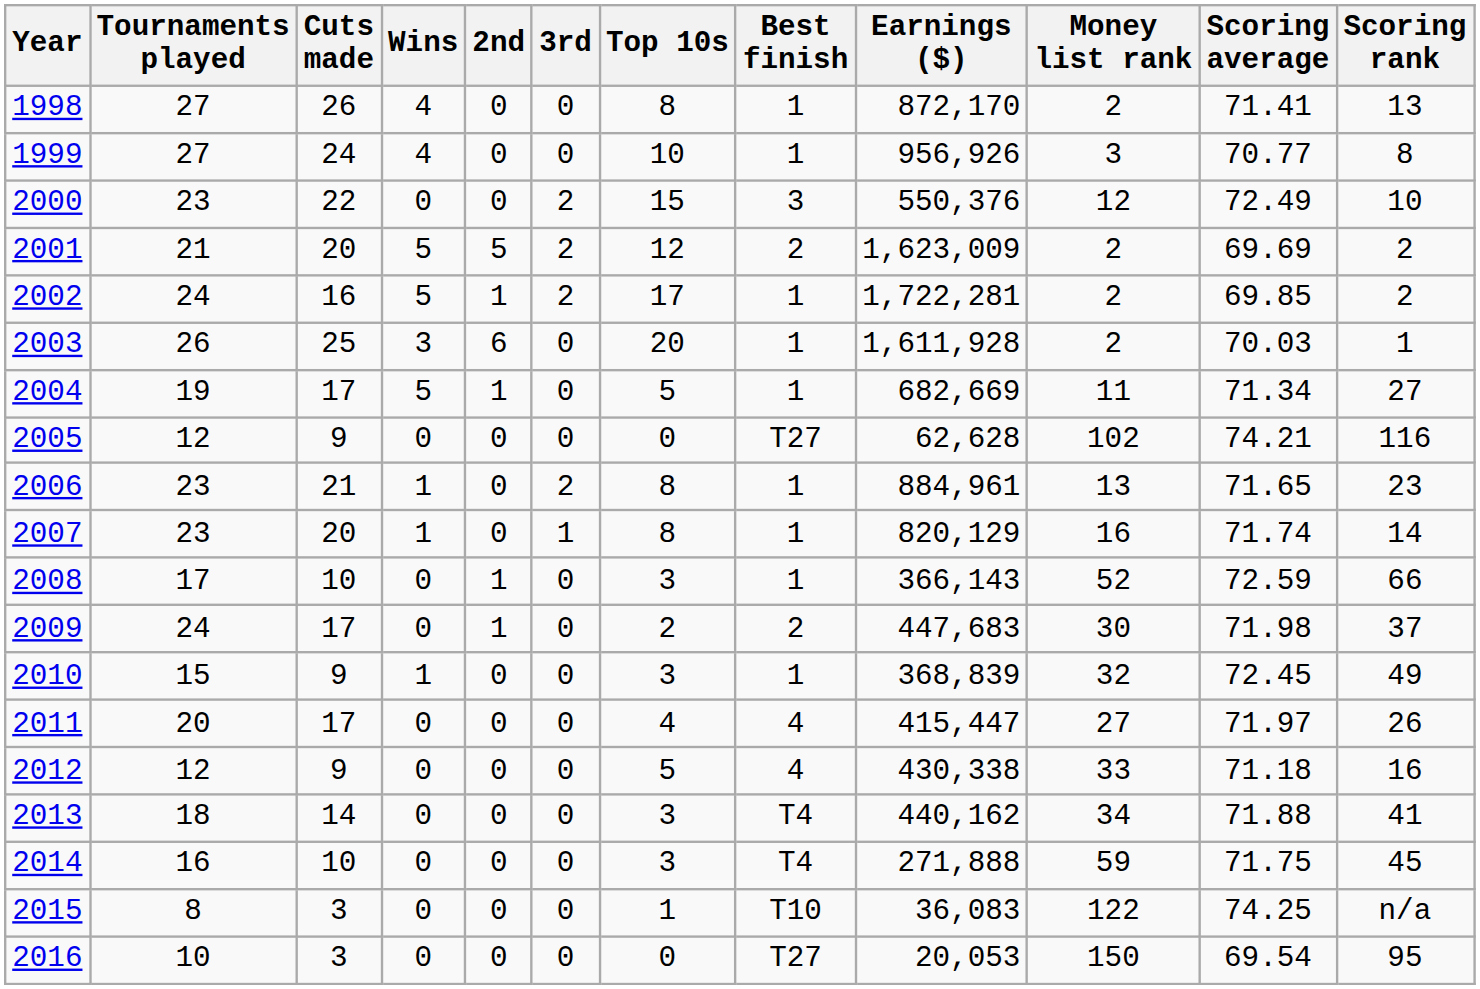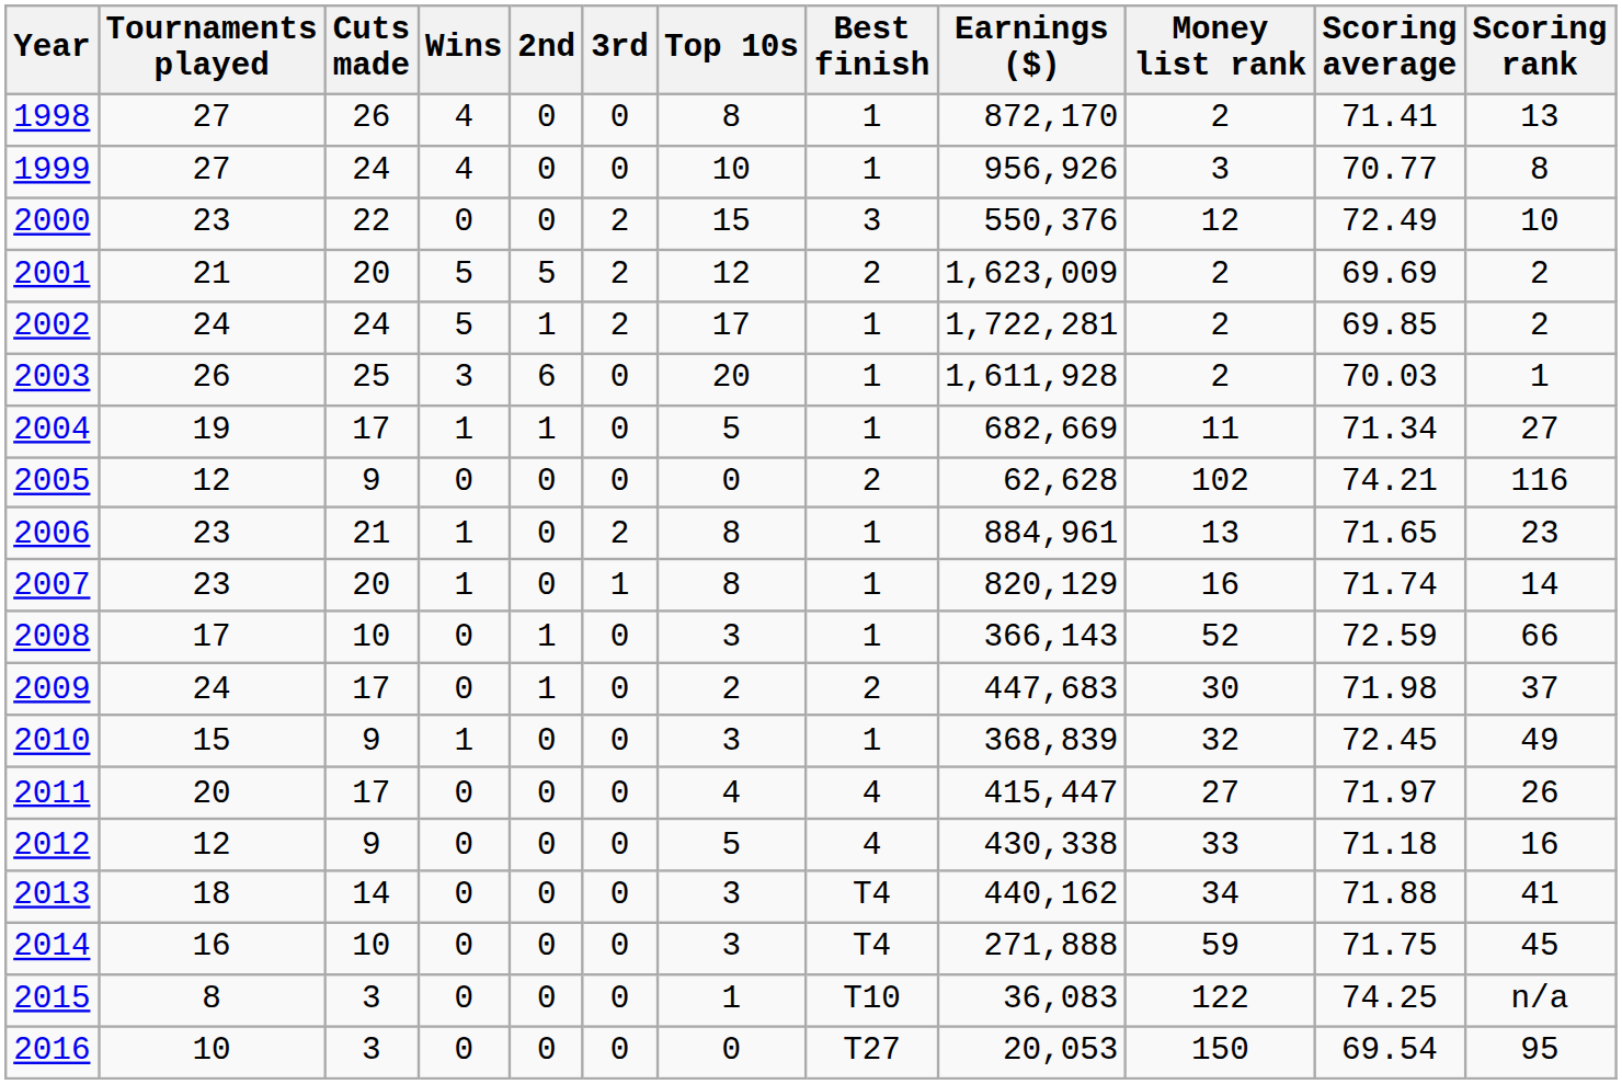 <table class="wikitable" style="text-align:center; font-size: 95%;">
 <tr>
 <th>Year</th>
 <th>Tournaments <br>played</th>
 <th>Cuts <br>made</th>
 <th>Wins</th>
 <th>2nd</th>
 <th>3rd</th>
 <th>Top 10s</th>
 <th>Best<br>finish</th>
 <th>Earnings<br>($)</th>
 <th>Money<br>list rank</th>
 <th>Scoring <br>average</th>
 <th>Scoring<br>rank</th>
 </tr>
 <tr>
 <td><a href='#'>1998</a></td>
 <td>27</td>
 <td>26</td>
 <td>4</td>
 <td>0</td>
 <td>0</td>
 <td>8</td>
 <td>1</td>
 <td align="right">872,170</td>
 <td>2</td>
 <td>71.41</td>
 <td>13</td>
 </tr>
 <tr>
 <td><a href='#'>1999</a></td>
 <td>27</td>
 <td>24</td>
 <td>4</td>
 <td>0</td>
 <td>0</td>
 <td>10</td>
 <td>1</td>
 <td align="right">956,926</td>
 <td>3</td>
 <td>70.77</td>
 <td>8</td>
 </tr>
 <tr>
 <td><a href='#'>2000</a></td>
 <td>23</td>
 <td>22</td>
 <td>0</td>
 <td>0</td>
 <td>2</td>
 <td>15</td>
 <td>3</td>
 <td align="right">550,376</td>
 <td>12</td>
 <td>72.49</td>
 <td>10</td>
 </tr>
 <tr>
 <td><a href='#'>2001</a></td>
 <td>21</td>
 <td>20</td>
 <td>5</td>
 <td>5</td>
 <td>2</td>
 <td>12</td>
 <td>2</td>
 <td align="right">1,623,009</td>
 <td>2</td>
 <td>69.69</td>
 <td>2</td>
 </tr>
 <tr>
 <td><a href='#'>2002</a></td>
 <td>24</td>
-<td>16</td>
+<td>24</td>
 <td>5</td>
 <td>1</td>
 <td>2</td>
 <td>17</td>
 <td>1</td>
 <td align="right">1,722,281</td>
 <td>2</td>
 <td>69.85</td>
 <td>2</td>
 </tr>
 <tr>
 <td><a href='#'>2003</a></td>
 <td>26</td>
 <td>25</td>
 <td>3</td>
 <td>6</td>
 <td>0</td>
 <td>20</td>
 <td>1</td>
 <td align="right">1,611,928</td>
 <td>2</td>
 <td>70.03</td>
 <td>1</td>
 </tr>
 <tr>
 <td><a href='#'>2004</a></td>
 <td>19</td>
 <td>17</td>
-<td>5</td>
+<td>1</td>
 <td>1</td>
 <td>0</td>
 <td>5</td>
 <td>1</td>
 <td align="right">682,669</td>
 <td>11</td>
 <td>71.34</td>
 <td>27</td>
 </tr>
 <tr>
 <td><a href='#'>2005</a></td>
 <td>12</td>
 <td>9</td>
 <td>0</td>
 <td>0</td>
 <td>0</td>
 <td>0</td>
-<td>T27</td>
+<td>2</td>
 <td align="right">62,628</td>
 <td>102</td>
 <td>74.21</td>
 <td>116</td>
 </tr>
 <tr>
 <td><a href='#'>2006</a></td>
 <td>23</td>
 <td>21</td>
 <td>1</td>
 <td>0</td>
 <td>2</td>
 <td>8</td>
 <td>1</td>
 <td align="right">884,961</td>
 <td>13</td>
 <td>71.65</td>
 <td>23</td>
 </tr>
 <tr>
 <td><a href='#'>2007</a></td>
 <td>23</td>
 <td>20</td>
 <td>1</td>
 <td>0</td>
 <td>1</td>
 <td>8</td>
 <td>1</td>
 <td align="right">820,129</td>
 <td>16</td>
 <td>71.74</td>
 <td>14</td>
 </tr>
 <tr>
 <td><a href='#'>2008</a></td>
 <td>17</td>
 <td>10</td>
 <td>0</td>
 <td>1</td>
 <td>0</td>
 <td>3</td>
 <td>1</td>
 <td align="right">366,143</td>
 <td>52</td>
 <td>72.59</td>
 <td>66</td>
 </tr>
 <tr>
 <td><a href='#'>2009</a></td>
 <td>24</td>
 <td>17</td>
 <td>0</td>
 <td>1</td>
 <td>0</td>
 <td>2</td>
 <td>2</td>
 <td align="right">447,683</td>
 <td>30</td>
 <td>71.98</td>
 <td>37</td>
 </tr>
 <tr>
 <td><a href='#'>2010</a></td>
 <td>15</td>
 <td>9</td>
 <td>1</td>
 <td>0</td>
 <td>0</td>
 <td>3</td>
 <td>1</td>
 <td align="right">368,839</td>
 <td>32</td>
 <td>72.45</td>
 <td>49</td>
 </tr>
 <tr>
 <td><a href='#'>2011</a></td>
 <td>20</td>
 <td>17</td>
 <td>0</td>
 <td>0</td>
 <td>0</td>
 <td>4</td>
 <td>4</td>
 <td align="right">415,447</td>
 <td>27</td>
 <td>71.97</td>
 <td>26</td>
 </tr>
 <tr>
 <td><a href='#'>2012</a></td>
 <td>12</td>
 <td>9</td>
 <td>0</td>
 <td>0</td>
 <td>0</td>
 <td>5</td>
 <td>4</td>
 <td align="right">430,338</td>
 <td>33</td>
 <td>71.18</td>
 <td>16</td>
 </tr>
 <tr>
 <td><a href='#'>2013</a></td>
 <td>18</td>
 <td>14</td>
 <td>0</td>
 <td>0</td>
 <td>0</td>
 <td>3</td>
 <td>T4</td>
 <td align="right">440,162</td>
 <td>34</td>
 <td>71.88</td>
 <td>41</td>
 </tr>
 <tr>
 <td><a href='#'>2014</a></td>
 <td>16</td>
 <td>10</td>
 <td>0</td>
 <td>0</td>
 <td>0</td>
 <td>3</td>
 <td>T4</td>
 <td align="right">271,888</td>
 <td>59</td>
 <td>71.75</td>
 <td>45</td>
 </tr>
 <tr>
 <td><a href='#'>2015</a></td>
 <td>8</td>
 <td>3</td>
 <td>0</td>
 <td>0</td>
 <td>0</td>
 <td>1</td>
 <td>T10</td>
 <td align="right">36,083</td>
 <td>122</td>
 <td>74.25</td>
 <td>n/a</td>
 </tr>
 <tr>
 <td><a href='#'>2016</a></td>
 <td>10</td>
 <td>3</td>
 <td>0</td>
 <td>0</td>
 <td>0</td>
 <td>0</td>
 <td>T27</td>
 <td align=right>20,053</td>
 <td>150</td>
 <td>69.54</td>
 <td>95</td>
 </tr>
 </table>
